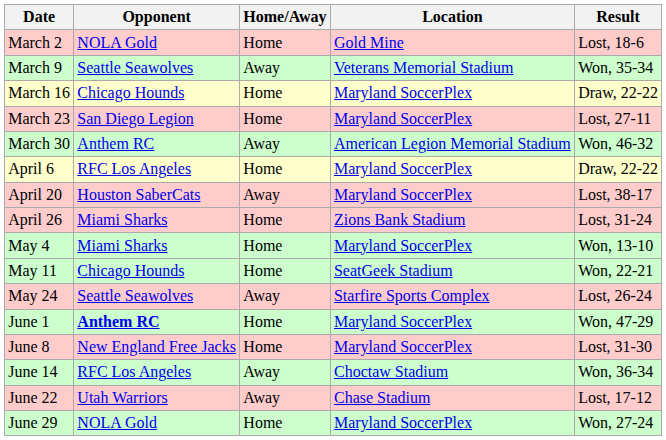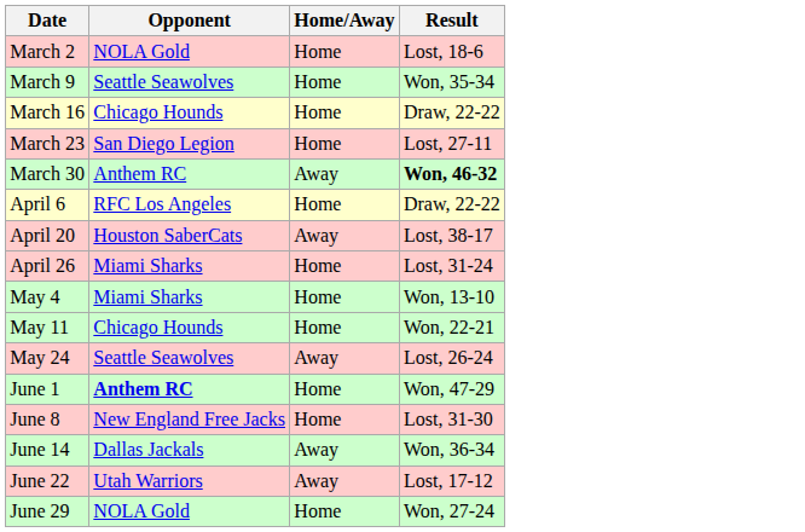 <table class="wikitable">
 <tr>
 <th>Date</th>
 <th>Opponent</th>
 <th>Home/Away</th>
-<th>Location</th>
 <th>Result</th>
 </tr>
 <tr bgcolor="#FFCCCC">
 <td>March 2</td>
 <td><a href='#'>NOLA Gold</a></td>
 <td>Home</td>
-<td><a href='#'>Gold Mine</a></td>
 <td>Lost, 18-6</td>
 </tr>
 <tr bgcolor="#CCFFCC">
 <td>March 9</td>
 <td><a href='#'>Seattle Seawolves</a></td>
-<td>Away</td>
-<td><a href='#'>Veterans Memorial Stadium</a></td>
+<td>Home</td>
 <td>Won, 35-34</td>
 </tr>
 <tr bgcolor="#FFFFCC">
 <td>March 16</td>
 <td><a href='#'>Chicago Hounds</a></td>
 <td>Home</td>
-<td><a href='#'>Maryland SoccerPlex</a></td>
 <td>Draw, 22-22</td>
 </tr>
 <tr bgcolor="#FFCCCC">
 <td>March 23</td>
 <td><a href='#'>San Diego Legion</a></td>
 <td>Home</td>
-<td><a href='#'>Maryland SoccerPlex</a></td>
 <td>Lost, 27-11</td>
 </tr>
 <tr bgcolor="#CCFFCC">
 <td>March 30</td>
 <td><a href='#'>Anthem RC</a></td>
 <td>Away</td>
-<td><a href='#'>American Legion Memorial Stadium</a></td>
-<td>Won, 46-32</td>
+<td><strong>Won, 46-32</strong></td>
 </tr>
 <tr bgcolor="#FFFFCC">
 <td>April 6</td>
 <td><a href='#'>RFC  Los Angeles</a></td>
 <td>Home</td>
-<td><a href='#'>Maryland SoccerPlex</a></td>
 <td>Draw, 22-22</td>
 </tr>
 <tr bgcolor="#FFCCCC">
 <td>April 20</td>
 <td><a href='#'>Houston SaberCats</a></td>
 <td>Away</td>
-<td><a href='#'>Maryland SoccerPlex</a></td>
 <td>Lost, 38-17</td>
 </tr>
 <tr bgcolor="#FFCCCC">
 <td>April 26</td>
 <td><a href='#'>Miami Sharks</a></td>
 <td>Home</td>
-<td><a href='#'>Zions Bank Stadium</a></td>
 <td>Lost, 31-24</td>
 </tr>
 <tr bgcolor="#CCFFCC">
 <td>May 4</td>
 <td><a href='#'>Miami Sharks</a></td>
 <td>Home</td>
-<td><a href='#'>Maryland SoccerPlex</a></td>
 <td>Won, 13-10</td>
 </tr>
 <tr bgcolor="#CCFFCC">
 <td>May 11</td>
 <td><a href='#'>Chicago Hounds</a></td>
 <td>Home</td>
-<td><a href='#'>SeatGeek Stadium</a></td>
 <td>Won, 22-21</td>
 </tr>
 <tr bgcolor="#FFCCCC">
 <td>May 24</td>
 <td><a href='#'>Seattle Seawolves</a></td>
 <td>Away</td>
-<td><a href='#'>Starfire Sports Complex</a></td>
 <td>Lost, 26-24</td>
 </tr>
 <tr bgcolor="#CCFFCC">
 <td>June 1</td>
 <td><strong><a href='#'>Anthem RC</a></strong></td>
 <td>Home</td>
-<td><a href='#'>Maryland SoccerPlex</a></td>
 <td>Won, 47-29</td>
 </tr>
 <tr bgcolor="#FFCCCC">
 <td>June 8</td>
 <td><a href='#'>New England Free Jacks</a></td>
 <td>Home</td>
-<td><a href='#'>Maryland SoccerPlex</a></td>
 <td>Lost, 31-30</td>
 </tr>
 <tr bgcolor="#CCFFCC">
 <td>June 14</td>
-<td><a href='#'>RFC  Los Angeles</a></td>
+<td><a href='#'>Dallas Jackals</a></td>
 <td>Away</td>
-<td><a href='#'>Choctaw Stadium</a></td>
 <td>Won, 36-34</td>
 </tr>
 <tr bgcolor="#FFCCCC">
 <td>June 22</td>
 <td><a href='#'>Utah Warriors</a></td>
 <td>Away</td>
-<td><a href='#'>Chase Stadium</a></td>
 <td>Lost, 17-12</td>
 </tr>
 <tr bgcolor="#CCFFCC">
 <td>June 29</td>
 <td><a href='#'>NOLA Gold</a></td>
 <td>Home</td>
-<td><a href='#'>Maryland SoccerPlex</a></td>
 <td>Won, 27-24</td>
 </tr>
 </table>
